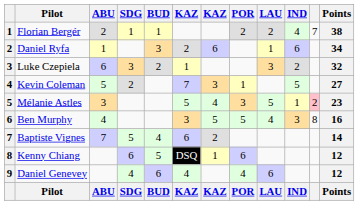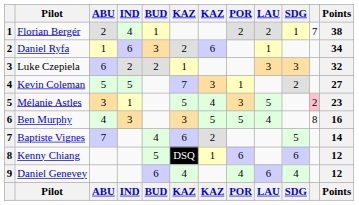 <table class="wikitable" style="font-size:95%; text-align:center">
 <tr>
 <th></th>
 <th>Pilot</th>
 <th><a href='#'>ABU</a><br></th>
-<th><a href='#'>SDG</a><br></th>
+<th><a href='#'>IND</a><br></th>
 <th><a href='#'>BUD</a><br></th>
 <th><a href='#'>KAZ</a><br></th>
 <th><a href='#'>KAZ</a><br></th>
 <th><a href='#'>POR</a><br></th>
 <th><a href='#'>LAU</a><br></th>
-<th><a href='#'>IND</a><br></th>
+<th><a href='#'>SDG</a><br></th>
 <th></th>
 <th>Points</th>
 </tr>
 <tr>
 <th>1</th>
 <td align=left> <a href='#'>Florian Bergér</a></td>
 <td style="background:#dfdfdf;">2</td>
-<td style="background:#ffffbf;">1</td>
+<td style="background:#dfffdf;">4</td>
 <td style="background:#ffffbf;">1</td>
 <td></td>
 <td></td>
 <td style="background:#dfdfdf;">2</td>
 <td style="background:#dfdfdf;">2</td>
-<td style="background:#dfffdf;">4</td>
+<td style="background:#ffffbf;">1</td>
 <td>7</td>
 <th>38</th>
 </tr>
 <tr>
 <th>2</th>
 <td align=left> <a href='#'>Daniel Ryfa</a></td>
 <td style="background:#ffffbf;">1</td>
-<td></td>
+<td style="background:#cfcfff;">6</td>
 <td style="background:#ffdf9f;">3</td>
 <td style="background:#dfdfdf;">2</td>
 <td style="background:#cfcfff;">6</td>
 <td></td>
 <td style="background:#ffffbf;">1</td>
-<td style="background:#cfcfff;">6</td>
+<td></td>
 <td></td>
 <th>34</th>
 </tr>
 <tr>
 <th>3</th>
 <td align=left> Luke Czepiela</td>
 <td style="background:#cfcfff;">6</td>
-<td style="background:#ffdf9f;">3</td>
+<td style="background:#dfdfdf;">2</td>
 <td style="background:#dfdfdf;">2</td>
 <td style="background:#ffffbf;">1</td>
 <td></td>
 <td></td>
 <td style="background:#ffdf9f;">3</td>
-<td style="background:#dfdfdf;">2</td>
+<td style="background:#ffdf9f;">3</td>
 <td></td>
 <th>32</th>
 </tr>
 <tr>
 <th>4</th>
 <td align=left> <a href='#'>Kevin Coleman</a></td>
 <td style="background:#dfffdf;">5</td>
-<td style="background:#dfdfdf;">2</td>
+<td style="background:#dfffdf;">5</td>
 <td></td>
 <td style="background:#cfcfff;">7</td>
 <td style="background:#ffdf9f;">3</td>
 <td style="background:#ffffbf;">1</td>
 <td></td>
-<td style="background:#dfffdf;">5</td>
+<td style="background:#dfdfdf;">2</td>
 <td></td>
 <th>27</th>
 </tr>
 <tr>
 <th>5</th>
 <td align=left> <a href='#'>Mélanie Astles</a></td>
 <td style="background:#ffdf9f;">3</td>
-<td></td>
+<td style="background:#ffffbf;">1</td>
 <td></td>
 <td style="background:#dfffdf;">5</td>
 <td style="background:#dfffdf;">4</td>
 <td style="background:#ffdf9f;">3</td>
 <td style="background:#dfffdf;">5</td>
-<td style="background:#ffffbf;">1</td>
+<td></td>
 <td style="background: pink;">2</td>
 <th>23</th>
 </tr>
 <tr>
 <th>6</th>
 <td align=left> <a href='#'>Ben Murphy</a></td>
 <td style="background:#dfffdf;">4</td>
-<td></td>
+<td style="background:#ffdf9f;">3</td>
 <td></td>
 <td style="background:#ffdf9f;">3</td>
 <td style="background:#dfffdf;">5</td>
 <td style="background:#dfffdf;">5</td>
 <td style="background:#dfffdf;">4</td>
-<td style="background:#ffdf9f;">3</td>
+<td></td>
 <td>8</td>
 <th>16</th>
 </tr>
 <tr>
 <th>7</th>
 <td align=left> <a href='#'>Baptiste Vignes</a></td>
 <td style="background:#cfcfff;">7</td>
-<td style="background:#dfffdf;">5</td>
+<td></td>
 <td style="background:#dfffdf;">4</td>
 <td style="background:#cfcfff;">6</td>
 <td style="background:#dfdfdf;">2</td>
 <td></td>
 <td></td>
-<td></td>
+<td style="background:#dfffdf;">5</td>
 <td></td>
 <th>14</th>
 </tr>
 <tr>
 <th>8</th>
 <td align=left> <a href='#'>Kenny Chiang</a></td>
 <td></td>
-<td style="background:#cfcfff;">6</td>
+<td></td>
 <td style="background:#dfffdf;">5</td>
 <td style="background:black; color:white;">DSQ</td>
 <td style="background:#ffffbf;">1</td>
 <td style="background:#cfcfff;">6</td>
 <td></td>
-<td></td>
+<td style="background:#cfcfff;">6</td>
 <td></td>
 <th>12</th>
 </tr>
 <tr>
 <th>9</th>
 <td align=left> <a href='#'>Daniel Genevey</a></td>
 <td></td>
-<td style="background:#dfffdf;">4</td>
+<td></td>
 <td style="background:#cfcfff;">6</td>
 <td style="background:#dfffdf;">4</td>
 <td></td>
 <td style="background:#dfffdf;">4</td>
 <td style="background:#cfcfff;">6</td>
-<td></td>
+<td style="background:#dfffdf;">4</td>
 <td></td>
 <th>12</th>
 </tr>
 <tr>
 <th></th>
 <th>Pilot</th>
 <th><a href='#'>ABU</a><br></th>
-<th><a href='#'>SDG</a><br></th>
+<th><a href='#'>IND</a><br></th>
 <th><a href='#'>BUD</a><br></th>
 <th><a href='#'>KAZ</a><br></th>
 <th><a href='#'>KAZ</a><br></th>
 <th><a href='#'>POR</a><br></th>
 <th><a href='#'>LAU</a><br></th>
-<th><a href='#'>IND</a><br></th>
+<th><a href='#'>SDG</a><br></th>
 <th></th>
 <th>Points</th>
 </tr>
 </table>
